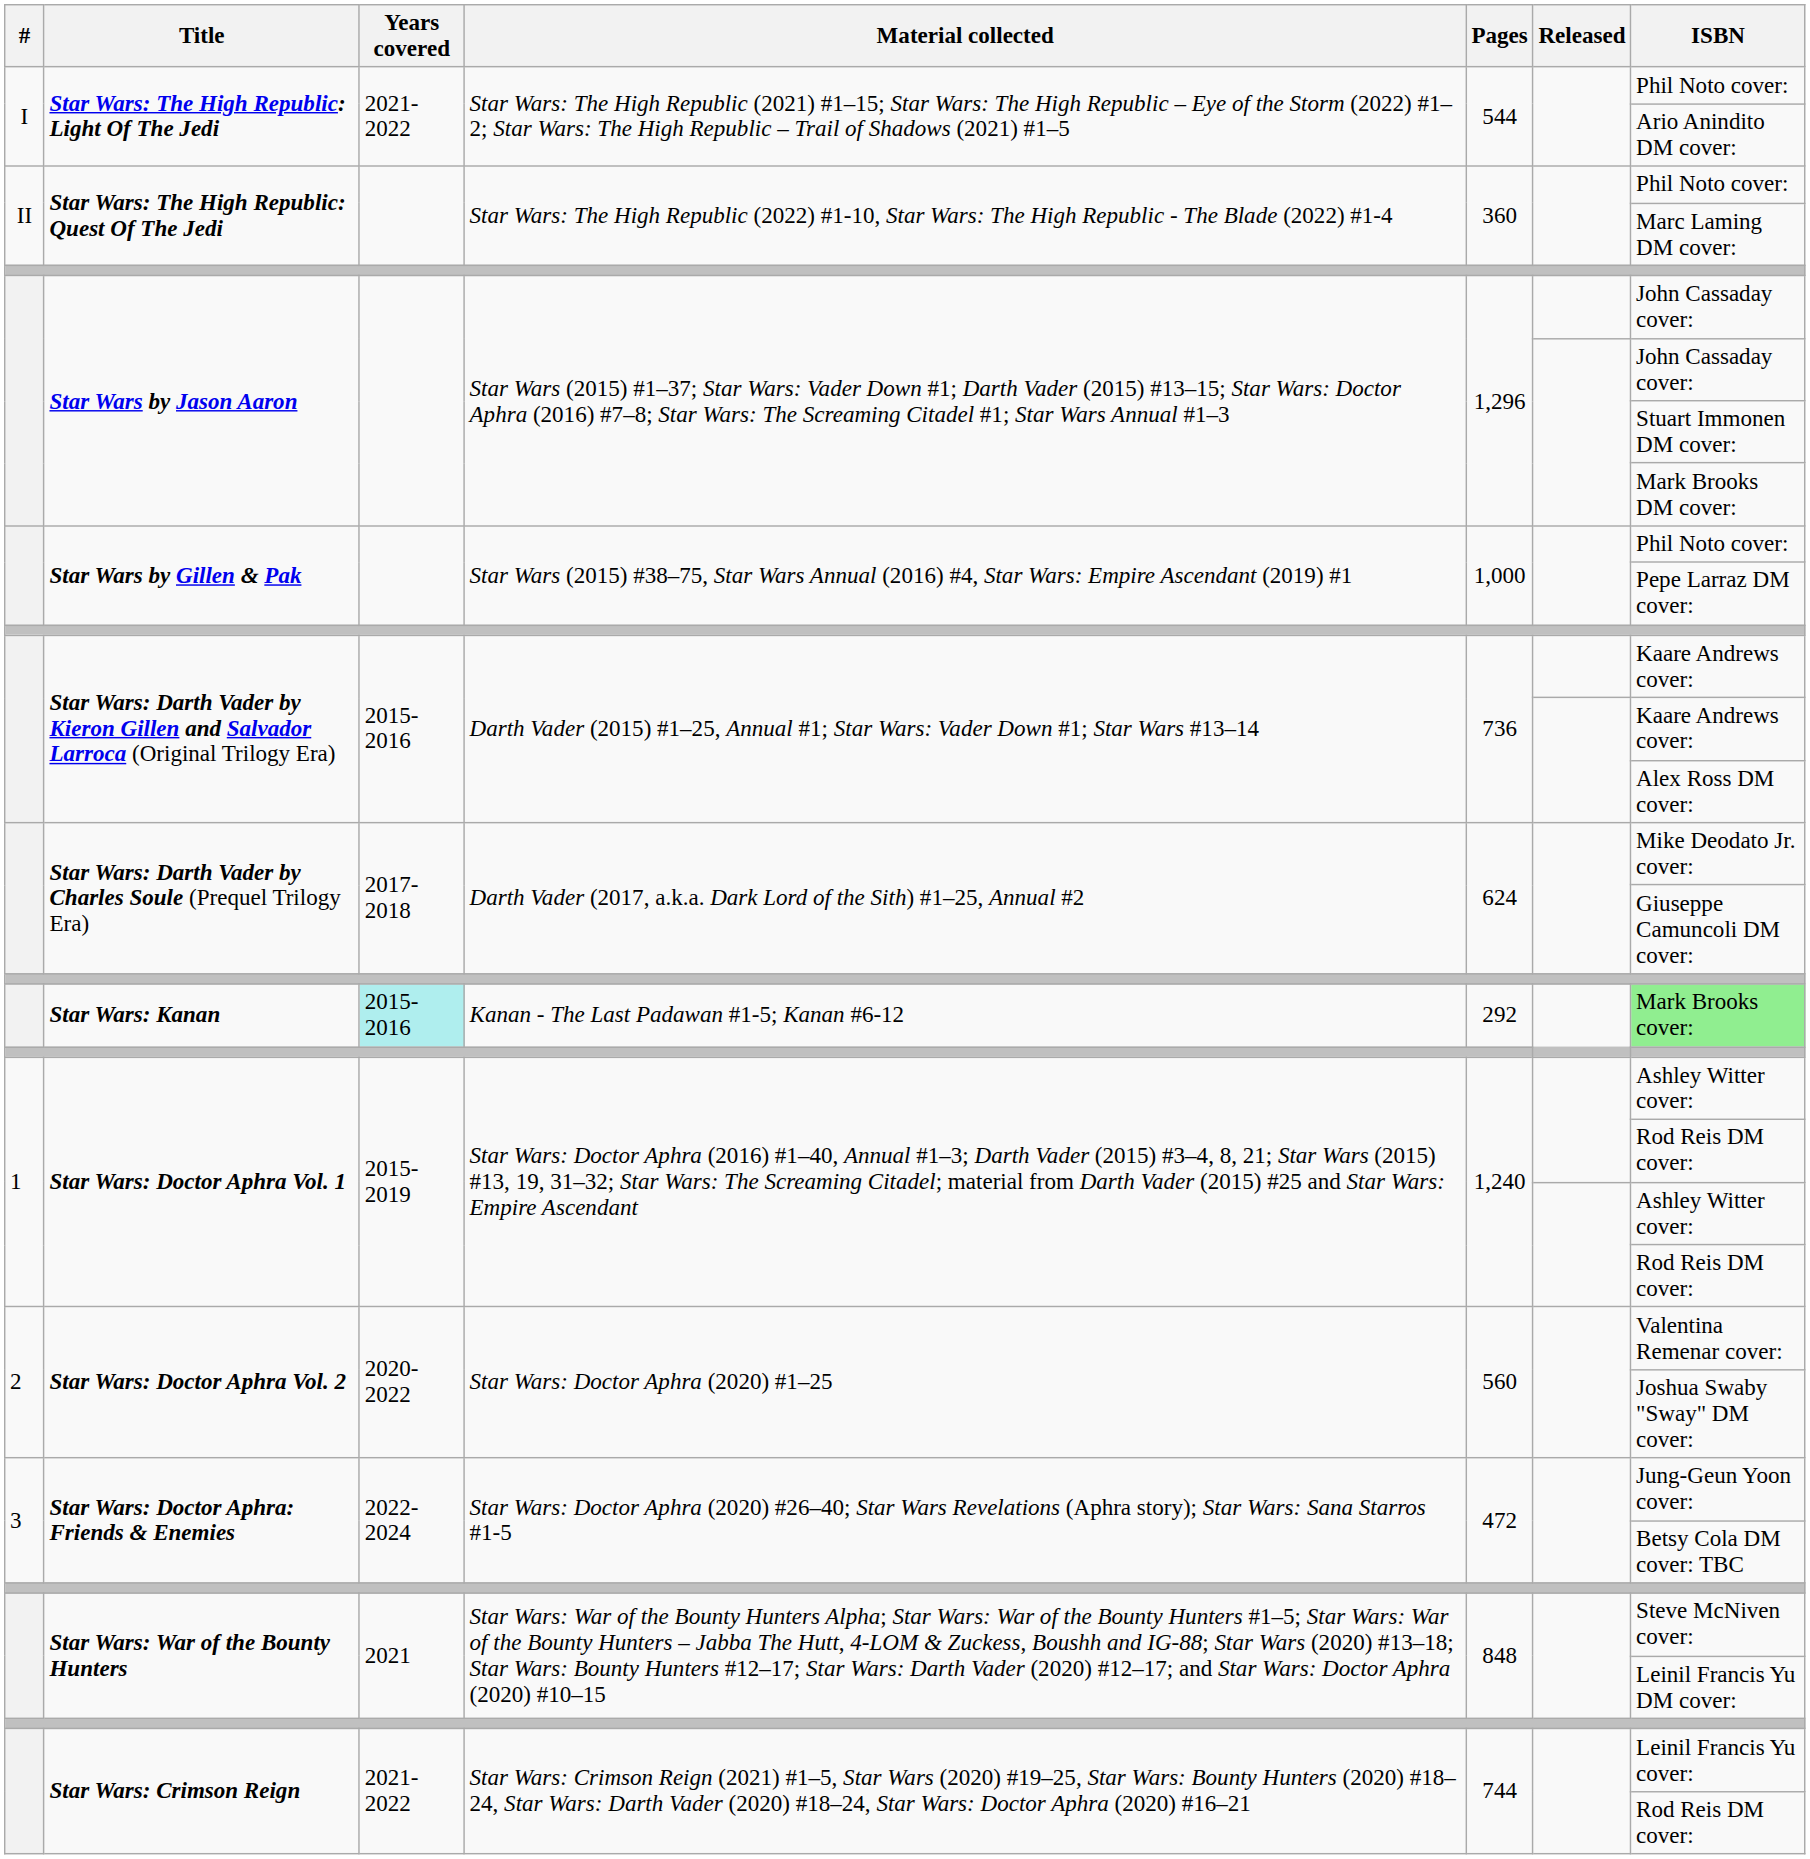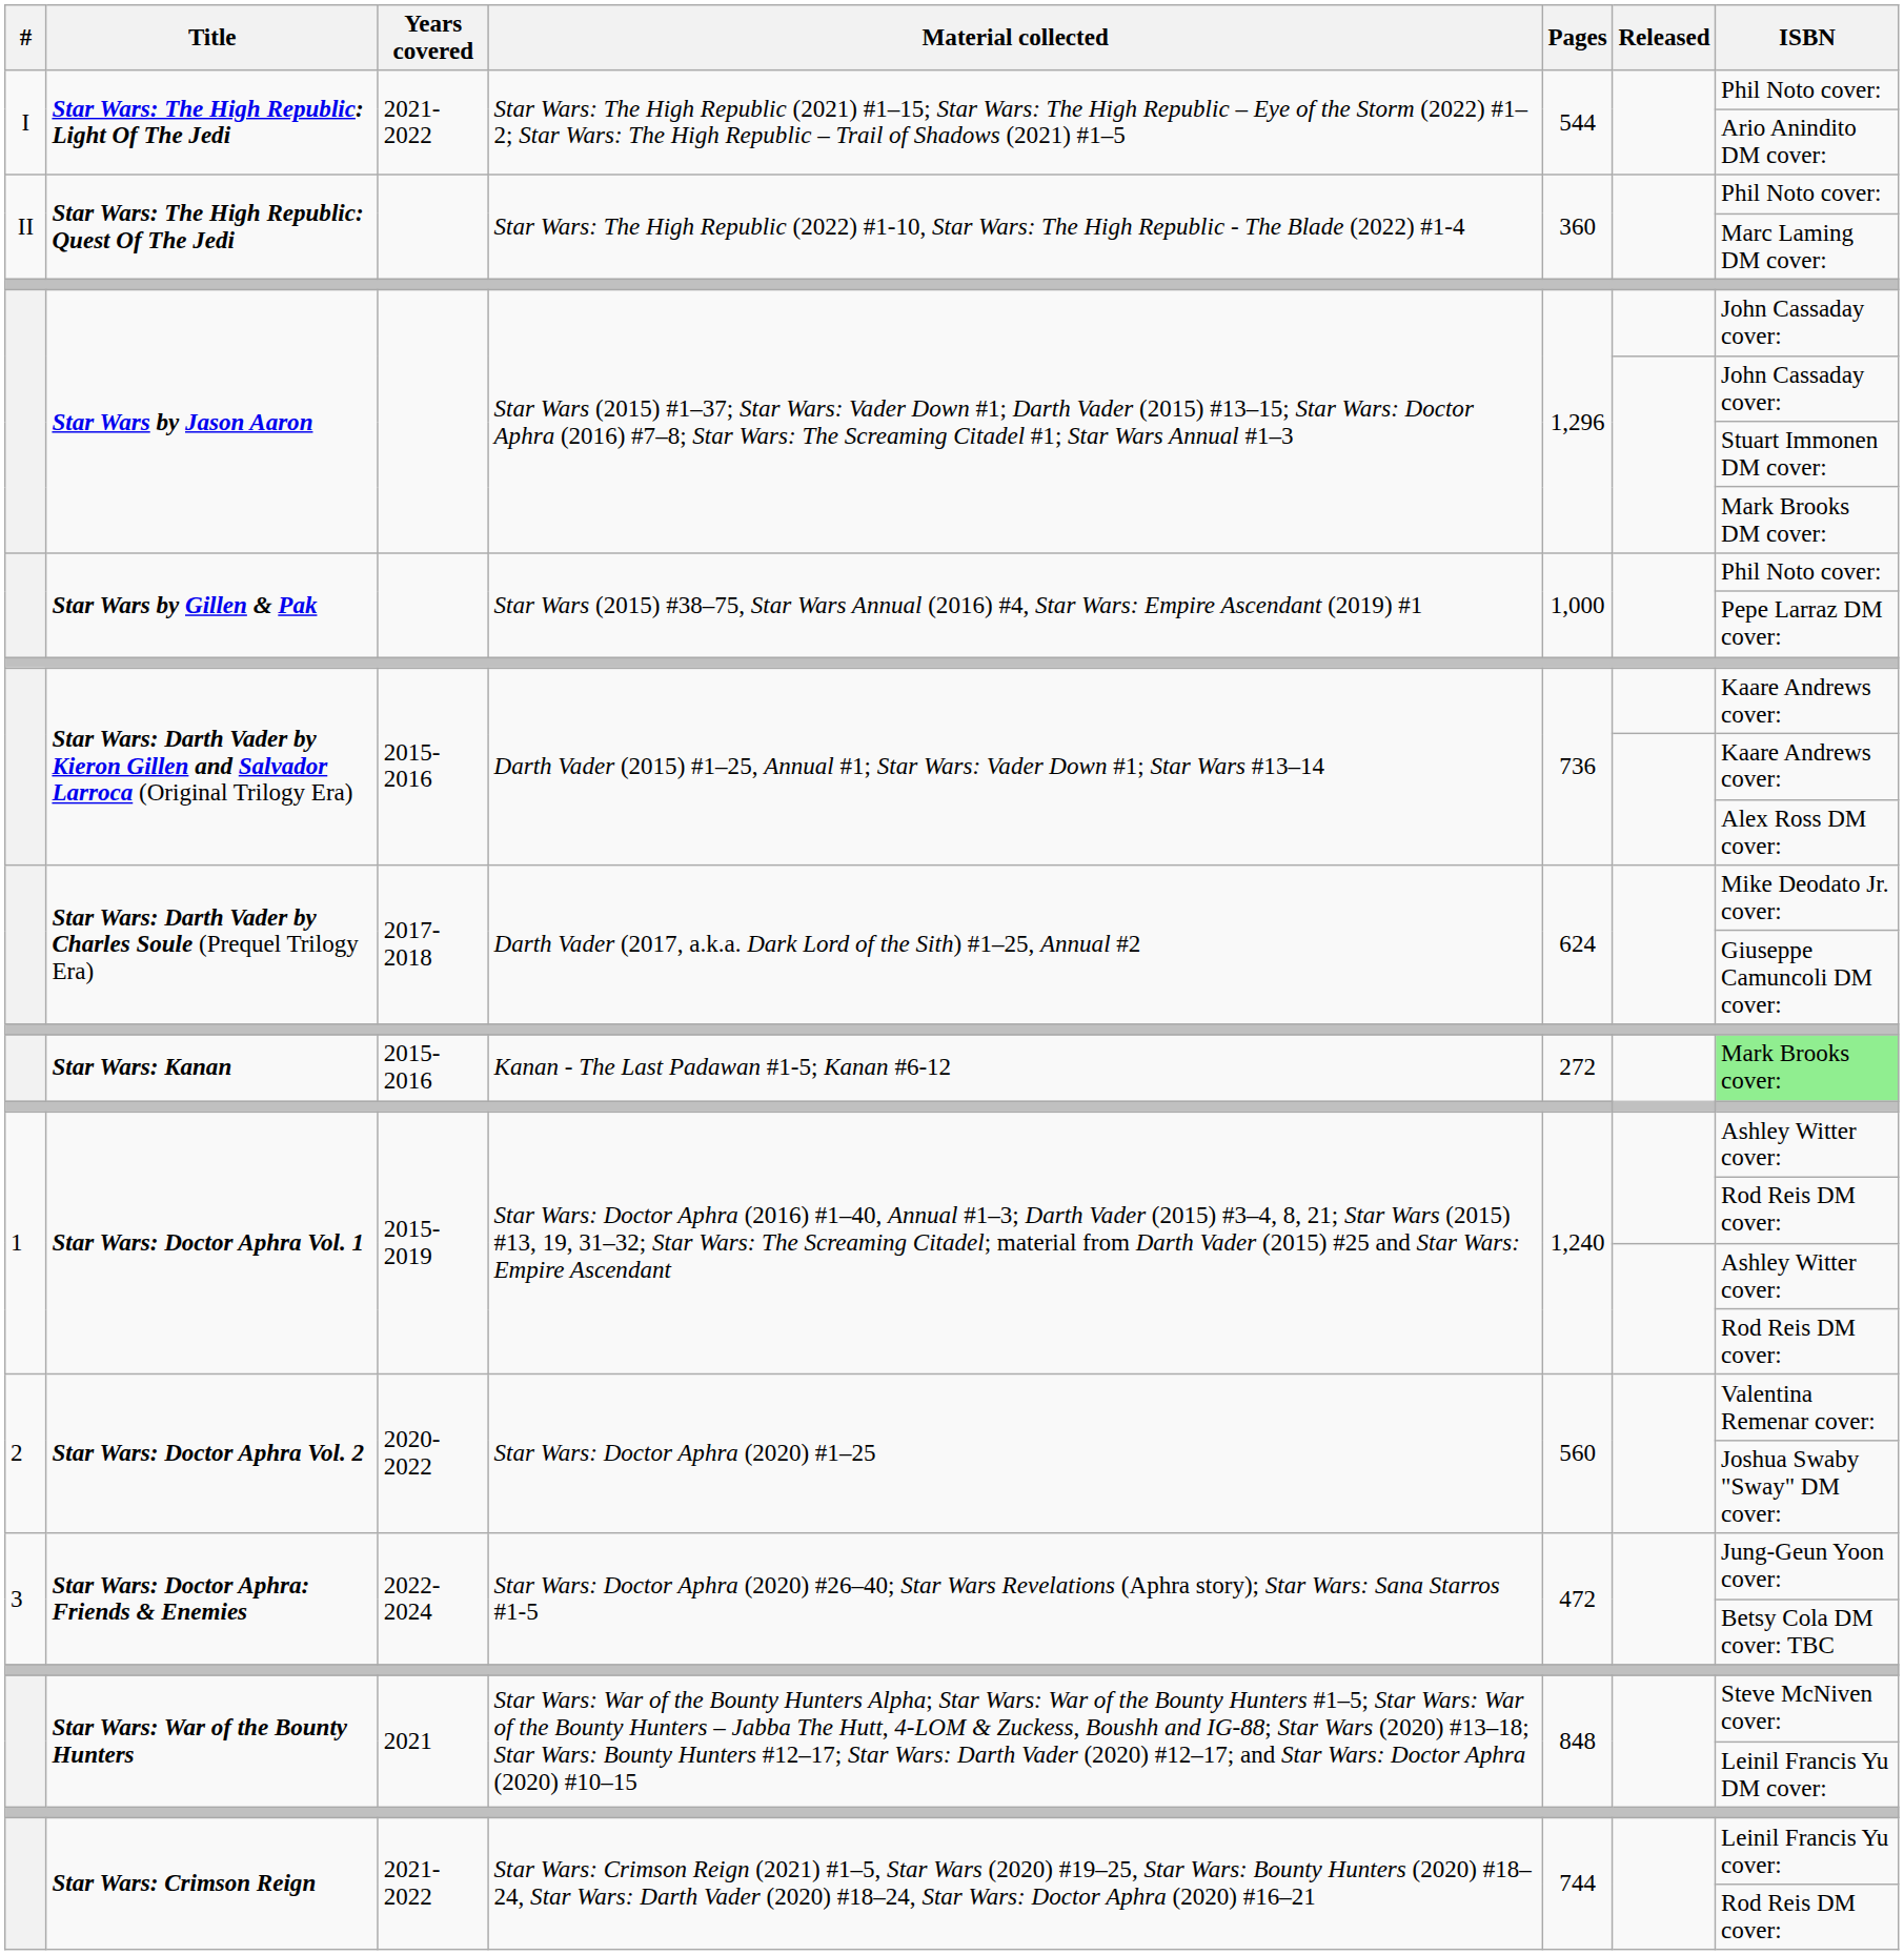 <table class="wikitable sortable" width=99%>
 <tr>
 <th class="unsortable" width=20px>#</th>
 <th>Title</th>
 <th>Years covered</th>
 <th class="unsortable">Material collected</th>
 <th>Pages</th>
 <th>Released</th>
 <th class="unsortable">ISBN</th>
 </tr>
 <tr>
 <td style="text-align: center;" rowspan=2>I</td>
 <td rowspan=2><strong><em><a href='#'>Star Wars: The High Republic</a>: Light Of The Jedi</em></strong></td>
 <td rowspan=2>2021-2022</td>
 <td rowspan=2><em>Star Wars: The High Republic</em> (2021) #1–15; <em>Star Wars: The High Republic – Eye of the Storm</em> (2022) #1–2; <em>Star Wars: The High Republic – Trail of Shadows</em> (2021) #1–5</td>
 <td style="text-align: center;" rowspan="2">544</td>
 <td rowspan=2></td>
 <td>Phil Noto cover: </td>
 </tr>
 <tr>
 <td>Ario Anindito DM cover: </td>
 </tr>
 <tr>
 <td style="text-align: center;" rowspan=2>II</td>
 <td rowspan=2><strong><em>Star Wars: The High Republic: Quest Of The Jedi</em></strong></td>
 <td rowspan=2></td>
 <td rowspan=2><em>Star Wars: The High Republic</em> (2022) #1-10, <em>Star Wars: The High Republic - The Blade</em> (2022) #1-4</td>
 <td style="text-align: center;" rowspan=2>360</td>
 <td rowspan=2></td>
 <td>Phil Noto cover: </td>
 </tr>
 <tr>
 <td>Marc Laming DM cover: </td>
 </tr>
 <tr>
 <th colspan="7" style="background-color: silver;"></th>
 </tr>
 <tr>
 <th rowspan=4 style="text-align: center;"></th>
 <td rowspan=4><strong><em><a href='#'>Star Wars</a> by <a href='#'>Jason Aaron</a></em></strong></td>
 <td rowspan=4></td>
 <td rowspan=4><em>Star Wars</em> (2015) #1–37; <em>Star Wars: Vader Down</em> #1; <em>Darth Vader</em> (2015) #13–15; <em>Star Wars: Doctor Aphra</em> (2016) #7–8; <em>Star Wars: The Screaming Citadel</em> #1; <em>Star Wars Annual</em> #1–3</td>
 <td rowspan=4 style="text-align: center;">1,296</td>
 <td></td>
 <td>John Cassaday cover: </td>
 </tr>
 <tr>
 <td rowspan=3></td>
 <td>John Cassaday cover: </td>
 </tr>
 <tr>
 <td>Stuart Immonen DM cover: </td>
 </tr>
 <tr>
 <td>Mark Brooks DM cover: </td>
 </tr>
 <tr>
 <th rowspan=2></th>
 <td rowspan=2><strong><em>Star Wars by <a href='#'>Gillen</a> & <a href='#'>Pak</a></em></strong></td>
 <td rowspan=2></td>
 <td rowspan=2><em>Star Wars</em> (2015) #38–75, <em>Star Wars Annual</em> (2016) #4, <em>Star Wars: Empire Ascendant</em> (2019) #1</td>
 <td style="text-align: center;" rowspan=2>1,000</td>
 <td rowspan=2></td>
 <td>Phil Noto cover: </td>
 </tr>
 <tr>
 <td>Pepe Larraz DM cover: </td>
 </tr>
 <tr>
 <th colspan=7 style="background-color: silver;"></th>
 </tr>
 <tr>
 <th style="background-color: light grey;" rowspan=3></th>
 <td rowspan=3><strong><em>Star Wars: Darth Vader by <a href='#'>Kieron Gillen</a> and <a href='#'>Salvador Larroca</a></em></strong> (Original Trilogy Era)</td>
 <td rowspan=3>2015-2016</td>
 <td rowspan=3><em>Darth Vader</em> (2015) #1–25, <em>Annual</em> #1; <em>Star Wars: Vader Down</em> #1; <em>Star Wars</em> #13–14</td>
 <td style="text-align: center;" rowspan=3>736</td>
 <td></td>
 <td>Kaare Andrews cover: </td>
 </tr>
 <tr>
 <td rowspan=2></td>
 <td>Kaare Andrews cover: </td>
 </tr>
 <tr>
 <td>Alex Ross DM cover: </td>
 </tr>
 <tr>
 <th style="background-color: light grey;" rowspan=2></th>
 <td rowspan=2><strong><em>Star Wars: Darth Vader by Charles Soule</em></strong> (Prequel Trilogy Era)</td>
 <td rowspan=2>2017-2018</td>
 <td rowspan=2><em>Darth Vader</em> (2017, a.k.a. <em>Dark Lord of the Sith</em>) #1–25, <em>Annual</em> #2</td>
 <td style="text-align: center;" rowspan=2>624</td>
 <td rowspan=2></td>
 <td>Mike Deodato Jr. cover: </td>
 </tr>
 <tr>
 <td>Giuseppe Camuncoli DM cover: </td>
 </tr>
 <tr>
 <th colspan="7" style="background-color: silver;"></th>
 </tr>
 <tr>
 <th style="background-color: light grey;"></th>
 <td><strong><em>Star Wars: Kanan</em></strong></td>
-<td style="background: paleturquoise;">2015-2016</td>
+<td>2015-2016</td>
 <td><em>Kanan - The Last Padawan</em> #1-5; <em>Kanan</em> #6-12</td>
-<td style="text-align: center;">292</td>
+<td style="text-align: center;">272</td>
 <td rowspan=2></td>
 <td style="background: lightgreen;">Mark Brooks cover: </td>
 </tr>
 <tr>
 <th colspan="7" style="background-color: silver;"></th>
 </tr>
 <tr>
 <td rowspan=4>1</td>
 <td rowspan=4><strong><em>Star Wars: Doctor Aphra Vol. 1</em></strong></td>
 <td rowspan=4>2015-2019</td>
 <td rowspan=4><em>Star Wars: Doctor Aphra</em> (2016) #1–40, <em>Annual</em> #1–3; <em>Darth Vader</em> (2015) #3–4, 8, 21; <em>Star Wars</em> (2015) #13, 19, 31–32; <em>Star Wars: The Screaming Citadel</em>; material from <em>Darth Vader</em> (2015) #25 and <em>Star Wars: Empire Ascendant</em></td>
 <td style="text-align: center;" rowspan=4>1,240</td>
 <td rowspan=2></td>
 <td>Ashley Witter cover: </td>
 </tr>
 <tr>
 <td>Rod Reis DM cover: </td>
 </tr>
 <tr>
 <td rowspan=2></td>
 <td>Ashley Witter cover: </td>
 </tr>
 <tr>
 <td>Rod Reis DM cover: </td>
 </tr>
 <tr>
 <td rowspan=2>2</td>
 <td rowspan=2><strong><em>Star Wars: Doctor Aphra Vol. 2</em></strong></td>
 <td rowspan=2>2020-2022</td>
 <td rowspan=2><em>Star Wars: Doctor Aphra</em> (2020) #1–25</td>
 <td style="text-align: center;" rowspan=2>560</td>
 <td rowspan=2></td>
 <td>Valentina Remenar cover: </td>
 </tr>
 <tr>
 <td>Joshua Swaby "Sway" DM cover: </td>
 </tr>
 <tr>
 <td rowspan=2>3</td>
 <td rowspan=2><strong><em>Star Wars: Doctor Aphra: Friends & Enemies</em></strong></td>
 <td rowspan=2>2022-2024</td>
 <td rowspan=2><em>Star Wars: Doctor Aphra</em> (2020) #26–40; <em>Star Wars Revelations</em> (Aphra story); <em>Star Wars: Sana Starros</em> #1-5</td>
 <td style="text-align: center;" rowspan=2>472</td>
 <td rowspan=2></td>
 <td>Jung-Geun Yoon cover: </td>
 </tr>
 <tr>
 <td>Betsy Cola DM cover: TBC</td>
 </tr>
 <tr>
 <th colspan="7" style="background-color: silver;"></th>
 </tr>
 <tr>
 <th style="background-color: light grey;" rowspan=2></th>
 <td rowspan=2><strong><em>Star Wars: War of the Bounty Hunters</em></strong></td>
 <td rowspan=2>2021</td>
 <td rowspan=2><em>Star Wars: War of the Bounty Hunters Alpha</em>; <em>Star Wars: War of the Bounty Hunters</em> #1–5; <em>Star Wars: War of the Bounty Hunters – Jabba The Hutt</em>, <em>4-LOM & Zuckess</em>, <em>Boushh and IG-88</em>; <em>Star Wars</em> (2020) #13–18; <em>Star Wars: Bounty Hunters</em> #12–17; <em>Star Wars: Darth Vader</em> (2020) #12–17; and <em>Star Wars: Doctor Aphra</em> (2020) #10–15</td>
 <td style="text-align: center;" rowspan=2>848</td>
 <td rowspan=2></td>
 <td>Steve McNiven cover: </td>
 </tr>
 <tr>
 <td>Leinil Francis Yu DM cover: </td>
 </tr>
 <tr>
 <th colspan="7" style="background-color: silver;"></th>
 </tr>
 <tr>
 <th style="background-color: light grey;" rowspan=2></th>
 <td rowspan=2><strong><em>Star Wars: Crimson Reign</em></strong></td>
 <td rowspan=2>2021-2022</td>
 <td rowspan=2><em>Star Wars: Crimson Reign</em> (2021) #1–5, <em>Star Wars</em> (2020) #19–25, <em>Star Wars: Bounty Hunters</em> (2020) #18–24, <em>Star Wars: Darth Vader</em> (2020) #18–24, <em>Star Wars: Doctor Aphra</em> (2020) #16–21</td>
 <td style="text-align: center;" rowspan=2>744</td>
 <td rowspan=2></td>
 <td>Leinil Francis Yu cover: </td>
 </tr>
 <tr>
 <td>Rod Reis DM cover: </td>
 </tr>
 </table>
